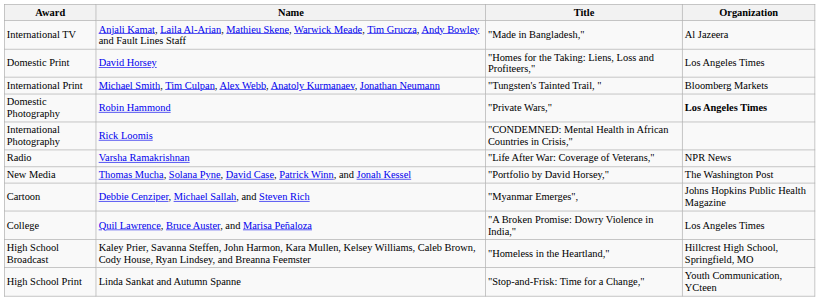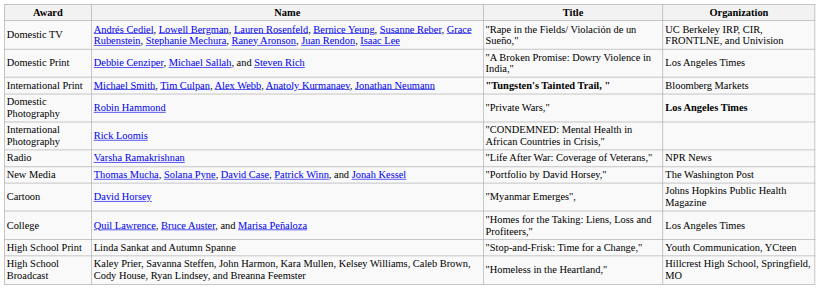 <table class="wikitable">
 <tr>
 <th>Award</th>
 <th>Name</th>
 <th>Title</th>
 <th>Organization</th>
 </tr>
 <tr>
-<td>International TV</td>
-<td><a href='#'>Anjali Kamat</a>, <a href='#'>Laila Al-Arian</a>, <a href='#'>Mathieu Skene</a>, <a href='#'>Warwick Meade</a>, <a href='#'>Tim Grucza</a>, <a href='#'>Andy Bowley</a> and Fault Lines Staff</td>
-<td>"Made in Bangladesh,"</td>
-<td>Al Jazeera</td>
+<td>Domestic TV</td>
+<td><a href='#'>Andrés Cediel</a>, <a href='#'>Lowell Bergman</a>, <a href='#'>Lauren Rosenfeld</a>, <a href='#'>Bernice Yeung</a>, <a href='#'>Susanne Reber</a>, <a href='#'>Grace Rubenstein</a>, <a href='#'>Stephanie Mechura</a>, <a href='#'>Raney Aronson</a>, <a href='#'>Juan Rendon</a>, <a href='#'>Isaac Lee</a></td>
+<td>"Rape in the Fields/ Violación de un Sueño,"</td>
+<td>UC Berkeley IRP, CIR, FRONTLNE, and Univision</td>
 </tr>
 <tr>
 <td>Domestic Print</td>
-<td><a href='#'>David Horsey</a></td>
-<td>"Homes for the Taking: Liens, Loss and Profiteers,"</td>
+<td><a href='#'>Debbie Cenziper</a>, <a href='#'>Michael Sallah</a>, and <a href='#'>Steven Rich</a></td>
+<td>"A Broken Promise: Dowry Violence in India,"</td>
 <td>Los Angeles Times</td>
 </tr>
 <tr>
 <td>International Print</td>
 <td><a href='#'>Michael Smith</a>, <a href='#'>Tim Culpan</a>, <a href='#'>Alex Webb</a>, <a href='#'>Anatoly Kurmanaev</a>, <a href='#'>Jonathan Neumann</a></td>
-<td>"Tungsten's Tainted Trail, "</td>
+<td><strong>"Tungsten's Tainted Trail, "</strong></td>
 <td>Bloomberg Markets</td>
 </tr>
 <tr>
 <td>Domestic Photography</td>
 <td><a href='#'>Robin Hammond</a></td>
 <td>"Private Wars,"</td>
 <td><strong>Los Angeles Times</strong></td>
 </tr>
 <tr>
 <td>International Photography</td>
 <td><a href='#'>Rick Loomis</a></td>
 <td>"CONDEMNED: Mental Health in African Countries in Crisis,"</td>
 <td></td>
 </tr>
 <tr>
 <td>Radio</td>
 <td><a href='#'>Varsha Ramakrishnan</a></td>
 <td>"Life After War: Coverage of Veterans,"</td>
 <td>NPR News</td>
 </tr>
 <tr>
 <td>New Media</td>
 <td><a href='#'>Thomas Mucha</a>, <a href='#'>Solana Pyne</a>, <a href='#'>David Case</a>, <a href='#'>Patrick Winn</a>, and <a href='#'>Jonah Kessel</a></td>
 <td>"Portfolio by David Horsey,"</td>
 <td>The Washington Post</td>
 </tr>
 <tr>
 <td>Cartoon</td>
-<td><a href='#'>Debbie Cenziper</a>, <a href='#'>Michael Sallah</a>, and <a href='#'>Steven Rich</a></td>
+<td><a href='#'>David Horsey</a></td>
 <td>"Myanmar Emerges",</td>
 <td>Johns Hopkins Public Health Magazine</td>
 </tr>
 <tr>
 <td>College</td>
 <td><a href='#'>Quil Lawrence</a>, <a href='#'>Bruce Auster</a>, and <a href='#'>Marisa Peñaloza</a></td>
-<td>"A Broken Promise: Dowry Violence in India,"</td>
+<td>"Homes for the Taking: Liens, Loss and Profiteers,"</td>
 <td>Los Angeles Times</td>
+</tr>
+<tr>
+<td>High School Print</td>
+<td>Linda Sankat and Autumn Spanne</td>
+<td>"Stop-and-Frisk: Time for a Change,"</td>
+<td>Youth Communication, YCteen</td>
 </tr>
 <tr>
 <td>High School Broadcast</td>
 <td>Kaley Prier, Savanna Steffen, John Harmon, Kara Mullen, Kelsey Williams, Caleb Brown, Cody House, Ryan Lindsey, and Breanna Feemster</td>
 <td>"Homeless in the Heartland,"</td>
 <td>Hillcrest High School, Springfield, MO</td>
 </tr>
-<tr>
-<td>High School Print</td>
-<td>Linda Sankat and Autumn Spanne</td>
-<td>"Stop-and-Frisk: Time for a Change,"</td>
-<td>Youth Communication, YCteen</td>
-</tr>
 </table>
